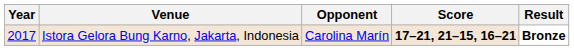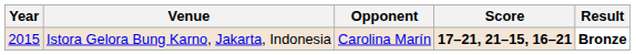 <table class="sortable wikitable" style="font-size: 90%;">
 <tr>
 <th>Year</th>
 <th>Venue</th>
 <th>Opponent</th>
 <th>Score</th>
 <th>Result</th>
 </tr>
 <tr style="background:#F3E6D7">
-<td align="center"><a href='#'>2017</a></td>
+<td align="center"><a href='#'>2015</a></td>
 <td align="left"><a href='#'>Istora Gelora Bung Karno</a>, <a href='#'>Jakarta</a>, Indonesia</td>
 <td align="left"> <a href='#'>Carolina Marín</a></td>
 <td align="left"><strong>17–21, 21–15, 16–21</strong></td>
 <td style="text-align:left; background:white"> <strong>Bronze</strong></td>
 </tr>
 </table>
